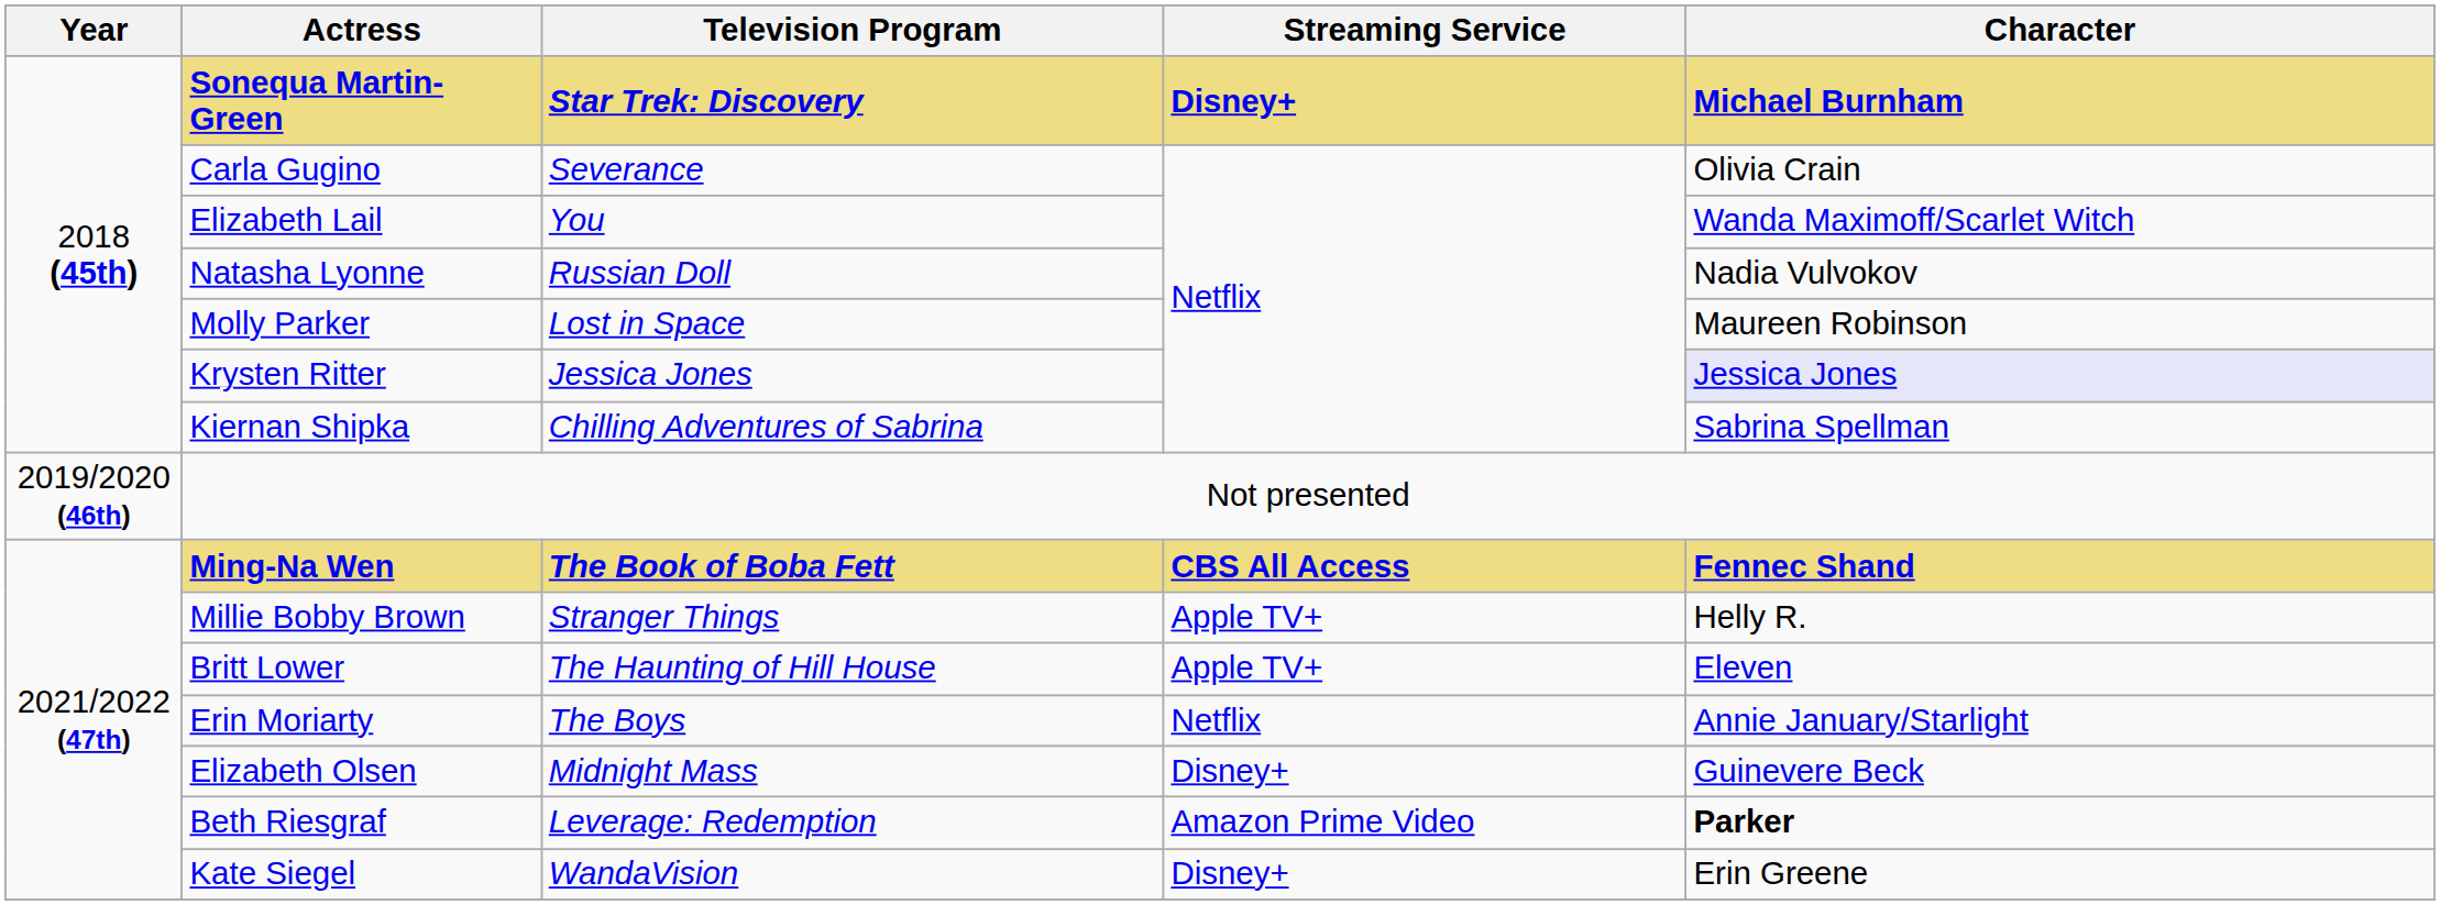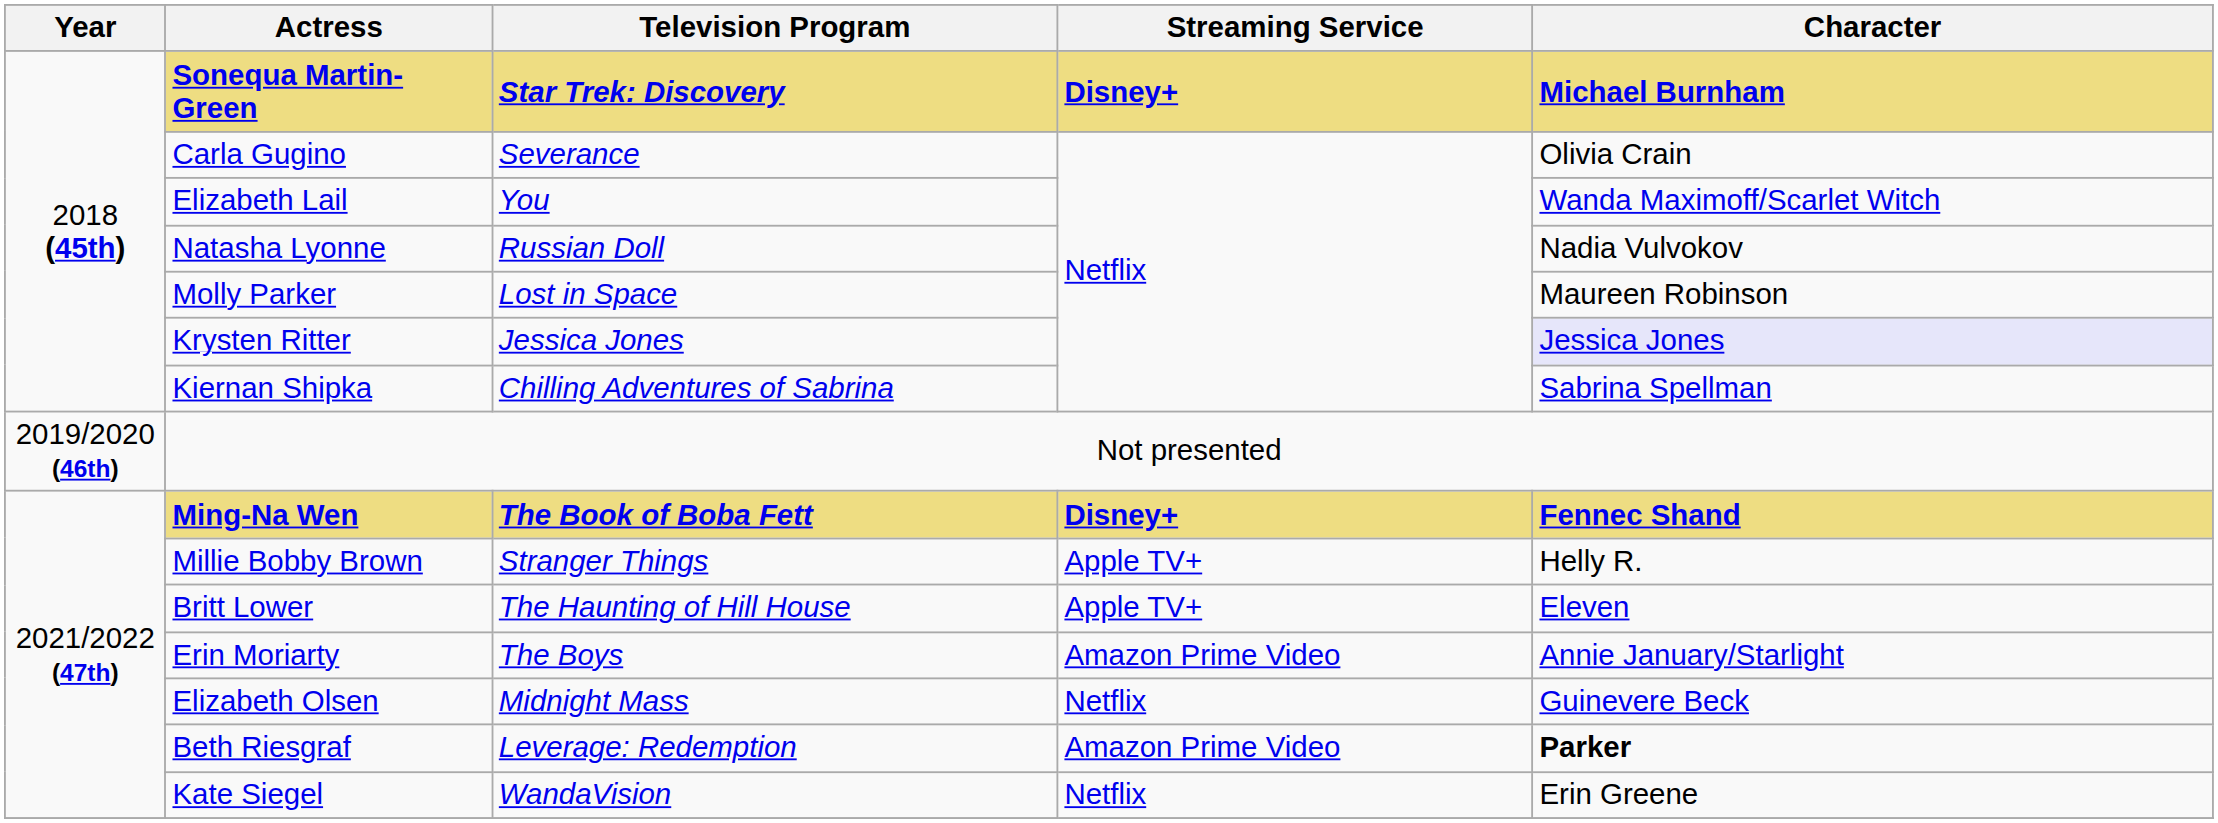 <table class="wikitable" style="width:95%;">
 <tr>
 <th width="80px">Year</th>
 <th width="170px">Actress</th>
 <th width="300px">Television Program</th>
 <th>Streaming Service</th>
 <th>Character</th>
 </tr>
 <tr>
 <td rowspan="7" style="text-align:center;">2018<br><strong>(<a href='#'>45th</a>)</strong></td>
 <td style="background:#EEDD82"><strong> <a href='#'>Sonequa Martin-Green</a></strong></td>
 <td style="background:#EEDD82"><strong><em><a href='#'>Star Trek: Discovery</a></em></strong></td>
 <td style="background:#EEDD82"><strong><a href='#'>Disney+</a></strong></td>
 <td style="background:#EEDD82"><strong> <a href='#'>Michael Burnham</a></strong></td>
 </tr>
 <tr>
 <td><a href='#'>Carla Gugino</a></td>
 <td><em><a href='#'>Severance</a></em></td>
 <td rowspan="6"><a href='#'>Netflix</a></td>
 <td>Olivia Crain</td>
 </tr>
 <tr>
 <td><a href='#'>Elizabeth Lail</a></td>
 <td><em><a href='#'>You</a></em></td>
 <td><a href='#'>Wanda Maximoff/Scarlet Witch</a></td>
 </tr>
 <tr>
 <td><a href='#'>Natasha Lyonne</a></td>
 <td><em><a href='#'>Russian Doll</a></em></td>
 <td>Nadia Vulvokov</td>
 </tr>
 <tr>
 <td><a href='#'>Molly Parker</a></td>
 <td><em><a href='#'>Lost in Space</a></em></td>
 <td>Maureen Robinson</td>
 </tr>
 <tr>
 <td><a href='#'>Krysten Ritter</a></td>
 <td><em><a href='#'>Jessica Jones</a></em></td>
 <td style="background: lavender;"><a href='#'>Jessica Jones</a></td>
 </tr>
 <tr>
 <td><a href='#'>Kiernan Shipka</a></td>
 <td><em><a href='#'>Chilling Adventures of Sabrina</a></em></td>
 <td><a href='#'>Sabrina Spellman</a></td>
 </tr>
 <tr>
 <td style="text-align:center;">2019/2020 <br><small><strong>(<a href='#'>46th</a>)</strong></small></td>
 <td colspan=4 style="text-align:center;">Not presented</td>
 </tr>
 <tr>
 <td rowspan="7" style="text-align:center;">2021/2022<br><small><strong>(<a href='#'>47th</a>)</strong></small></td>
 <td style="background:#EEDD82"><strong><a href='#'>Ming-Na Wen</a></strong></td>
 <td style="background:#EEDD82"><strong><em><a href='#'>The Book of Boba Fett</a></em></strong></td>
-<td style="background:#EEDD82"><strong><a href='#'>CBS All Access</a></strong></td>
+<td style="background:#EEDD82"><strong><a href='#'>Disney+</a></strong></td>
 <td style="background:#EEDD82"><strong><a href='#'>Fennec Shand</a></strong></td>
 </tr>
 <tr>
 <td><a href='#'>Millie Bobby Brown</a></td>
 <td><em><a href='#'>Stranger Things</a></em></td>
 <td><a href='#'>Apple TV+</a></td>
 <td>Helly R.</td>
 </tr>
 <tr>
 <td><a href='#'>Britt Lower</a></td>
 <td><em><a href='#'>The Haunting of Hill House</a></em></td>
 <td><a href='#'>Apple TV+</a></td>
 <td><a href='#'>Eleven</a></td>
 </tr>
 <tr>
 <td><a href='#'>Erin Moriarty</a></td>
 <td><em><a href='#'>The Boys</a></em></td>
-<td><a href='#'>Netflix</a></td>
+<td><a href='#'>Amazon Prime Video</a></td>
 <td><a href='#'>Annie January/Starlight</a></td>
 </tr>
 <tr>
 <td><a href='#'>Elizabeth Olsen</a></td>
 <td><em><a href='#'>Midnight Mass</a></em></td>
-<td><a href='#'>Disney+</a></td>
+<td><a href='#'>Netflix</a></td>
 <td><a href='#'>Guinevere Beck</a></td>
 </tr>
 <tr>
 <td><a href='#'>Beth Riesgraf</a></td>
 <td><em><a href='#'>Leverage: Redemption</a></em></td>
 <td><a href='#'>Amazon Prime Video</a></td>
 <td><strong>Parker</strong></td>
 </tr>
 <tr>
 <td><a href='#'>Kate Siegel</a></td>
 <td><em><a href='#'>WandaVision</a></em></td>
-<td><a href='#'>Disney+</a></td>
+<td><a href='#'>Netflix</a></td>
 <td>Erin Greene</td>
 </tr>
 <tr>
 </tr>
 </table>
